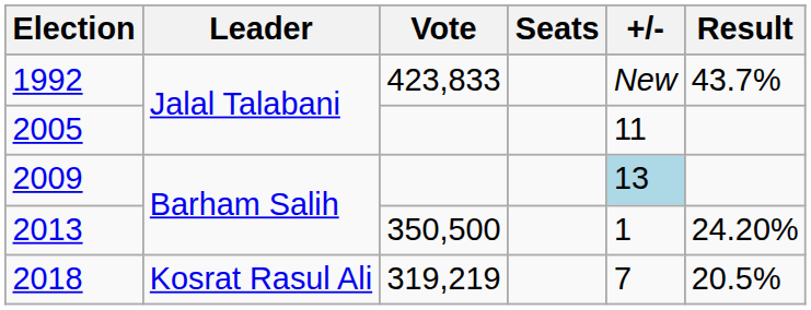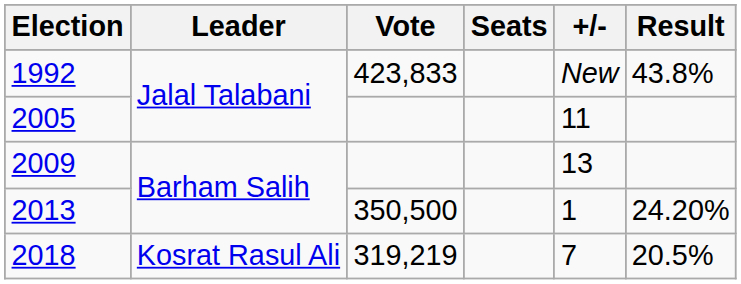 <table class="wikitable">
 <tr>
 <th>Election</th>
 <th>Leader</th>
 <th>Vote</th>
 <th>Seats</th>
 <th>+/-</th>
 <th>Result</th>
 </tr>
 <tr>
 <td><a href='#'>1992</a></td>
 <td rowspan="2"><a href='#'>Jalal Talabani</a></td>
 <td>423,833</td>
 <td></td>
 <td><em>New</em></td>
-<td>43.7%</td>
+<td>43.8%</td>
 </tr>
 <tr>
 <td><a href='#'>2005</a></td>
 <td></td>
 <td></td>
 <td>11</td>
 <td></td>
 </tr>
 <tr>
 <td><a href='#'>2009</a></td>
 <td rowspan="2"><a href='#'>Barham Salih</a></td>
 <td></td>
 <td></td>
-<td style="background: lightblue;">13</td>
+<td>13</td>
 <td></td>
 </tr>
 <tr>
 <td><a href='#'>2013</a></td>
 <td>350,500</td>
 <td></td>
 <td>1</td>
 <td>24.20%</td>
 </tr>
 <tr>
 <td><a href='#'>2018</a></td>
 <td><a href='#'>Kosrat Rasul Ali</a></td>
 <td>319,219</td>
 <td></td>
 <td>7</td>
 <td>20.5%</td>
 </tr>
 </table>
